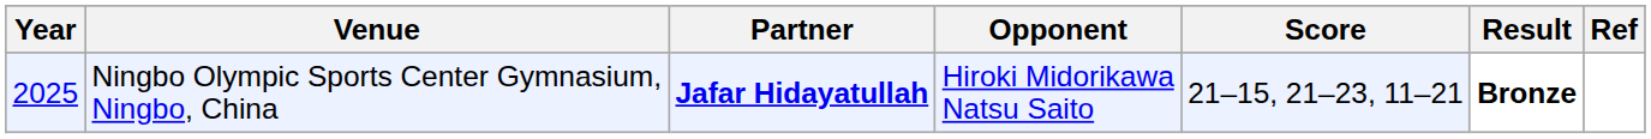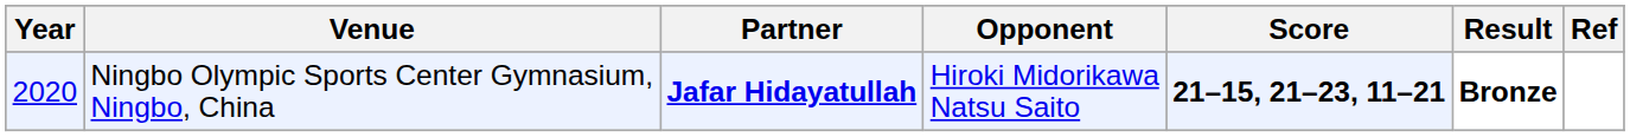 <table class="sortable wikitable" style="font-size: 90%">
 <tr>
 <th>Year</th>
 <th>Venue</th>
 <th>Partner</th>
 <th>Opponent</th>
 <th>Score</th>
 <th>Result</th>
 <th>Ref</th>
 </tr>
 <tr style="background:#ECF2FF">
-<td align="center"><a href='#'>2025</a></td>
+<td align="center"><a href='#'>2020</a></td>
 <td align="left">Ningbo Olympic Sports Center Gymnasium,<br> <a href='#'>Ningbo</a>, China</td>
 <td align="left"><strong> <a href='#'>Jafar Hidayatullah</a></strong></td>
 <td align="left"> <a href='#'>Hiroki Midorikawa</a><br> <a href='#'>Natsu Saito</a></td>
-<td align="left">21–15, 21–23, 11–21</td>
+<td align="left"><strong>21–15, 21–23, 11–21</strong></td>
 <td style="text-align:left; background:white"> <strong>Bronze</strong></td>
 <td style="text-align:center; background:white"></td>
 </tr>
 </table>
